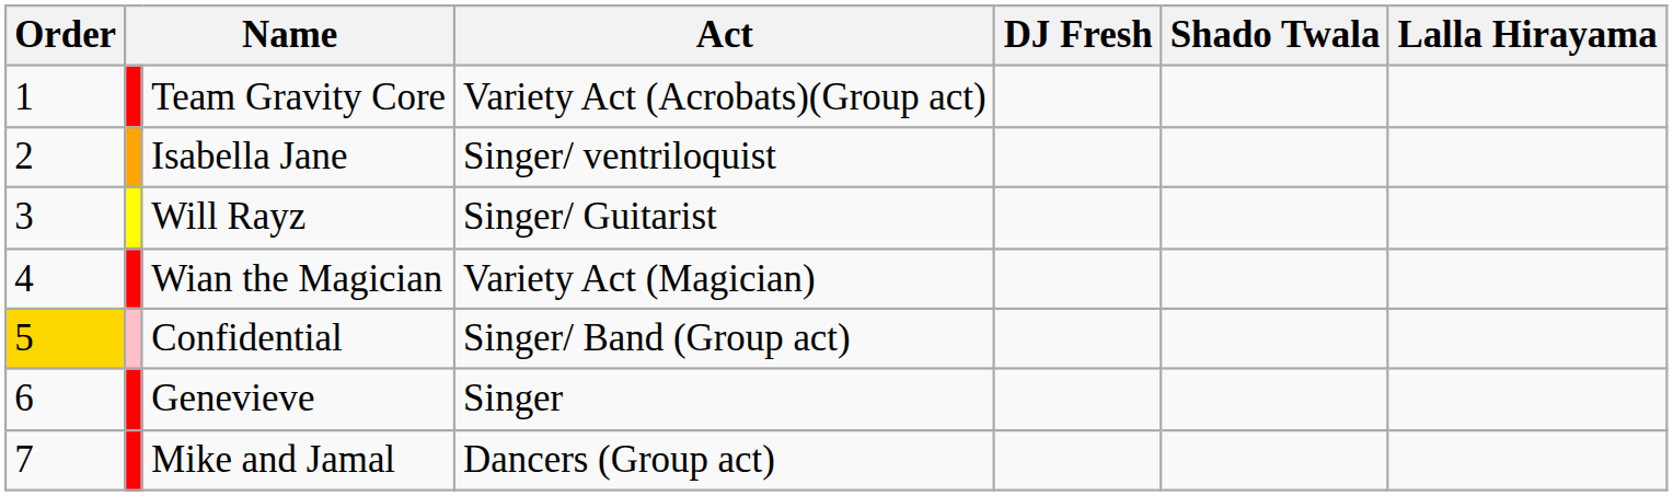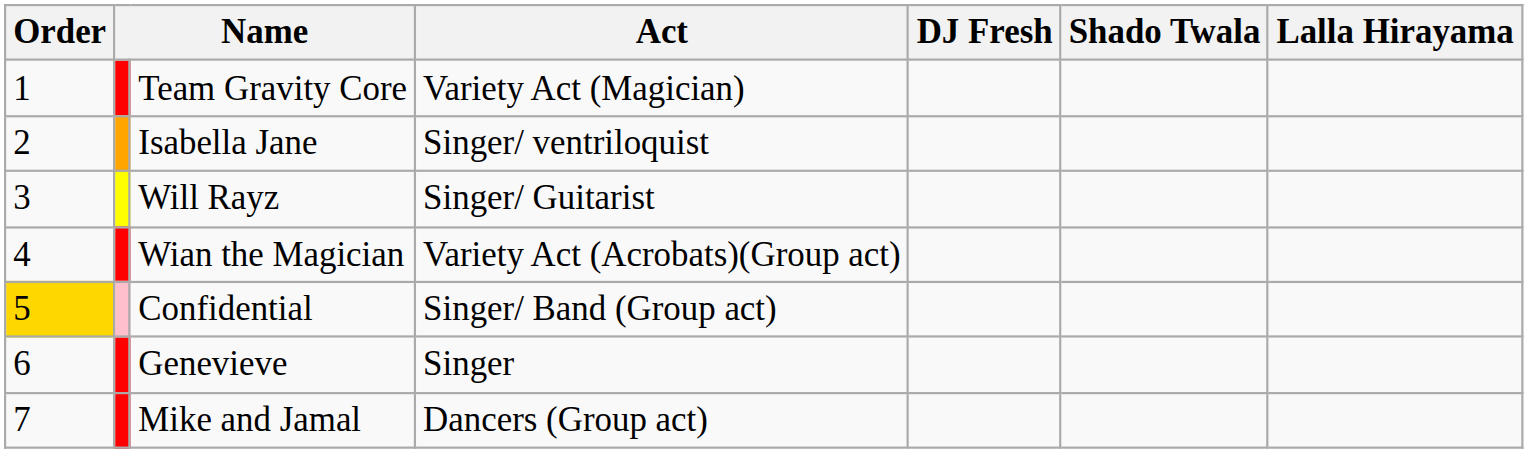 <table class="wikitable sortable">
 <tr>
 <th>Order</th>
 <th colspan="2">Name</th>
 <th>Act</th>
 <th>DJ Fresh</th>
 <th>Shado Twala</th>
 <th>Lalla Hirayama</th>
 </tr>
 <tr>
 <td>1</td>
 <td style="background:red"></td>
 <td>Team Gravity Core</td>
-<td>Variety Act (Acrobats)(Group act)</td>
+<td>Variety Act (Magician)</td>
 <td></td>
 <td></td>
 <td></td>
 </tr>
 <tr>
 <td>2</td>
 <td style="background:orange"></td>
 <td>Isabella Jane</td>
 <td>Singer/ ventriloquist</td>
 <td></td>
 <td></td>
 <td></td>
 </tr>
 <tr>
 <td>3</td>
 <td style="background:yellow"></td>
 <td>Will Rayz</td>
 <td>Singer/ Guitarist</td>
 <td></td>
 <td></td>
 <td></td>
 </tr>
 <tr>
 <td>4</td>
 <td style="background:red"></td>
 <td>Wian the Magician</td>
-<td>Variety Act (Magician)</td>
+<td>Variety Act (Acrobats)(Group act)</td>
 <td></td>
 <td></td>
 <td></td>
 </tr>
 <tr>
 <td style="background: gold;">5</td>
 <td style="background:pink"></td>
 <td>Confidential</td>
 <td>Singer/ Band (Group act)</td>
 <td></td>
 <td></td>
 <td></td>
 </tr>
 <tr>
 <td>6</td>
 <td style="background:red"></td>
 <td>Genevieve </td>
 <td>Singer</td>
 <td></td>
 <td></td>
 <td></td>
 </tr>
 <tr>
 <td>7</td>
 <td style="background:red"></td>
 <td>Mike and Jamal</td>
 <td>Dancers (Group act)</td>
 <td></td>
 <td></td>
 <td></td>
 </tr>
 </table>
